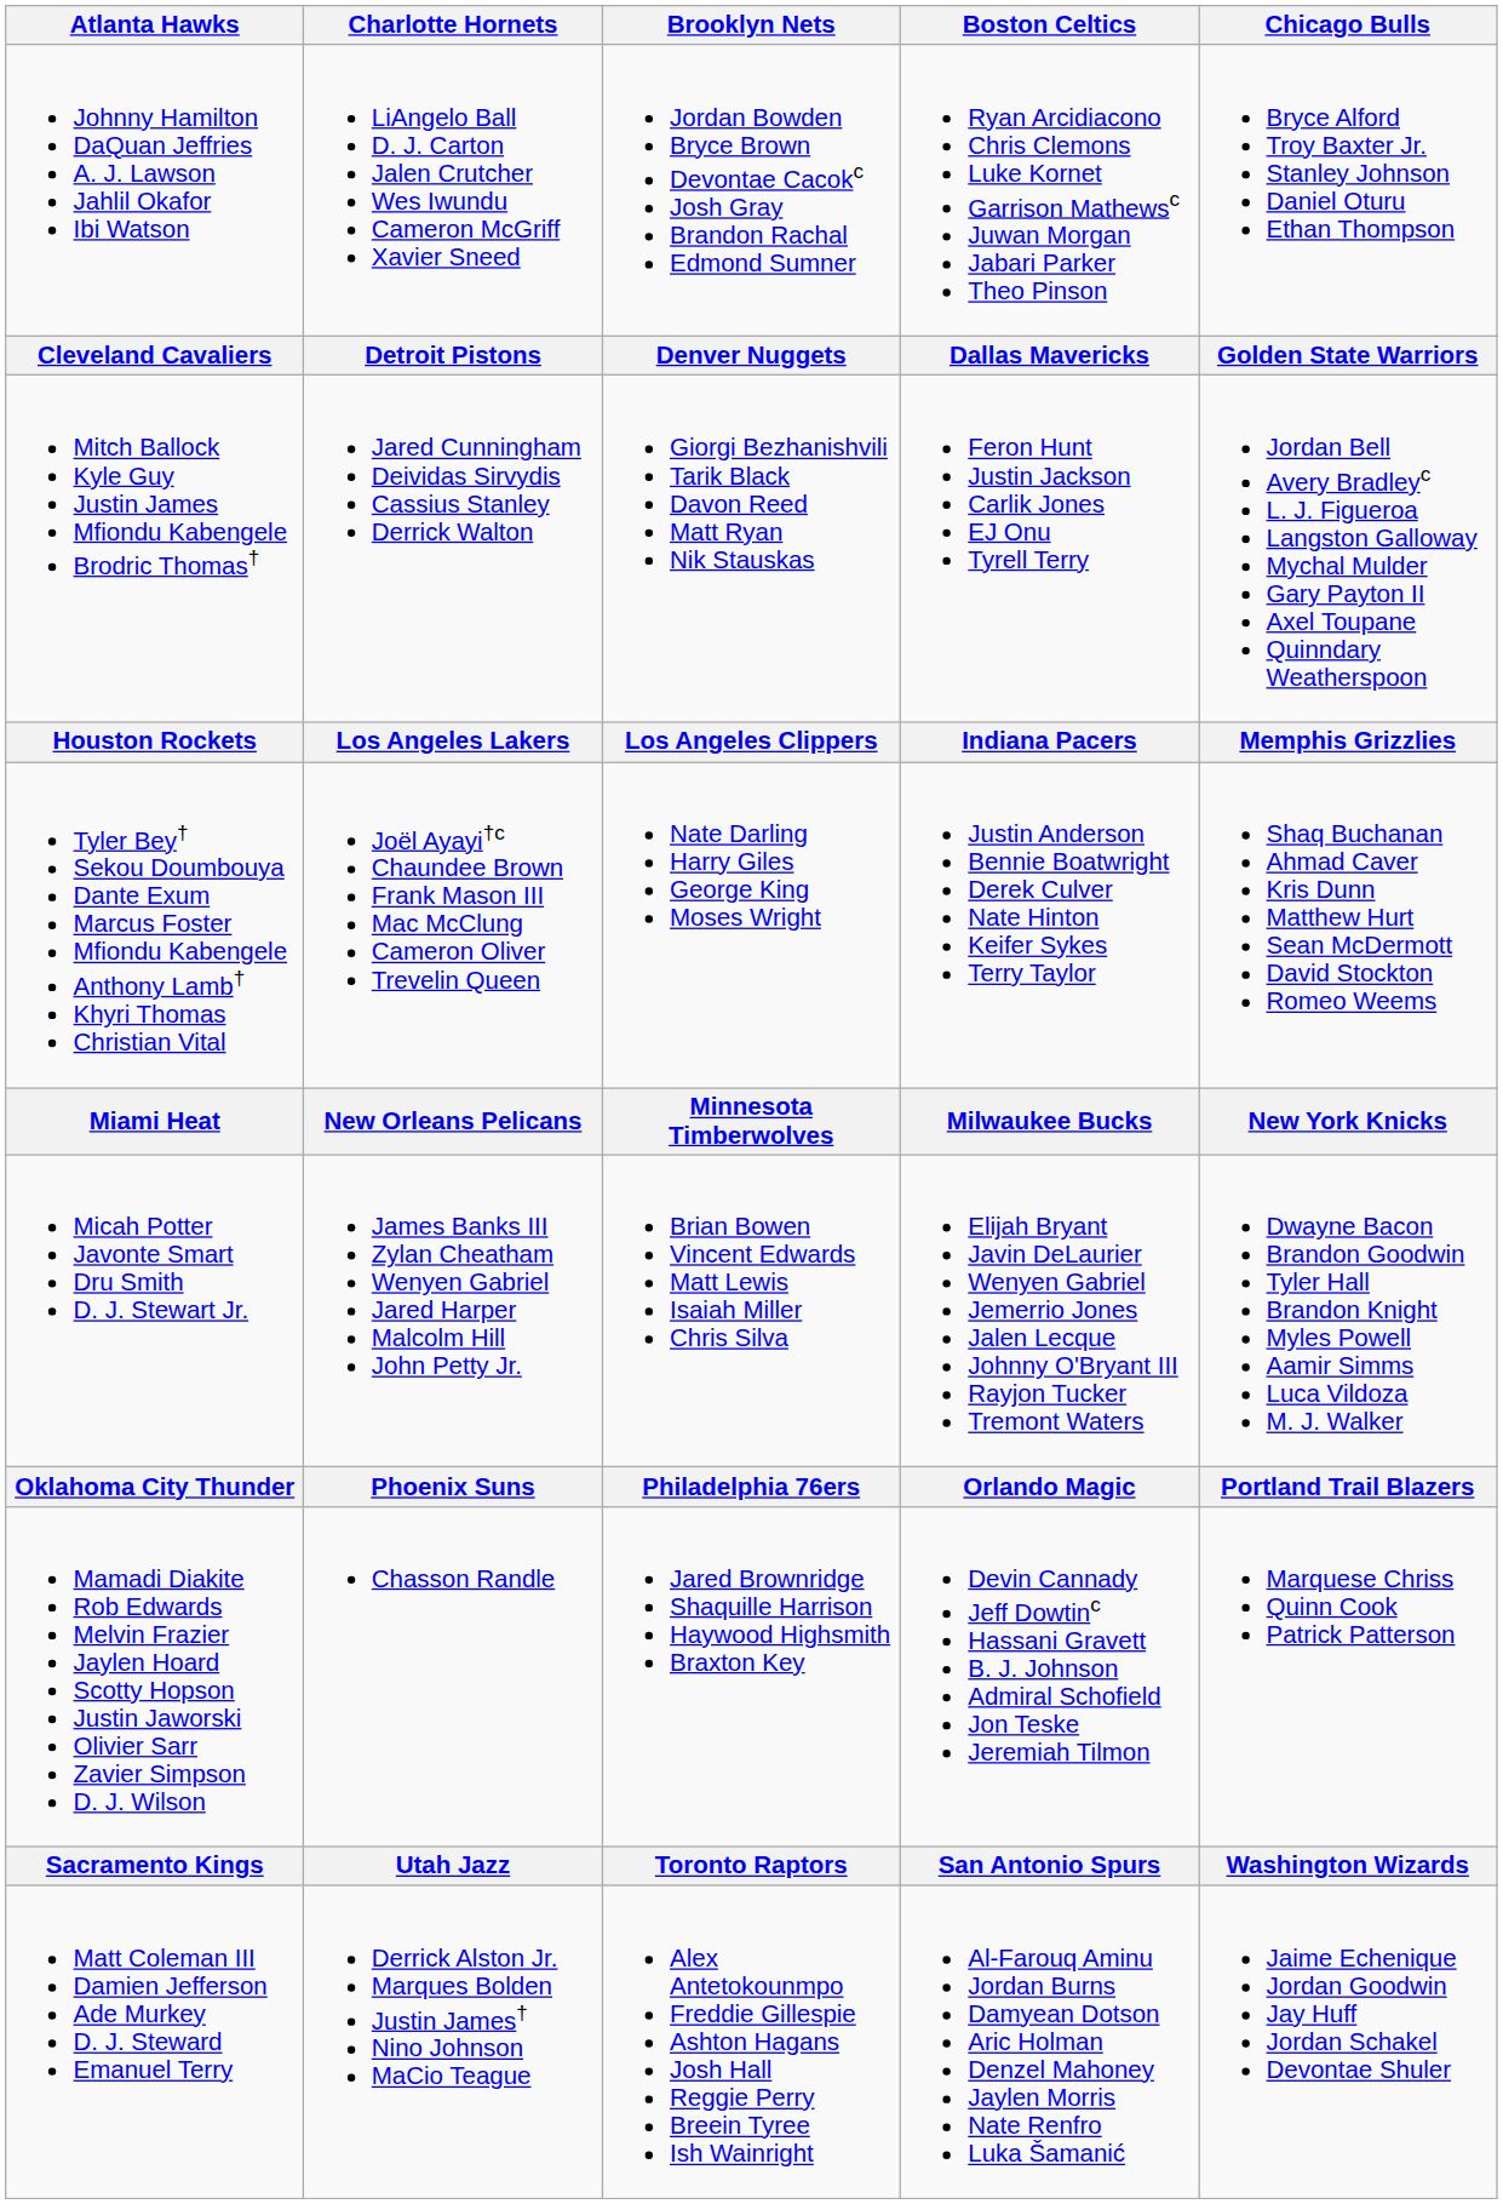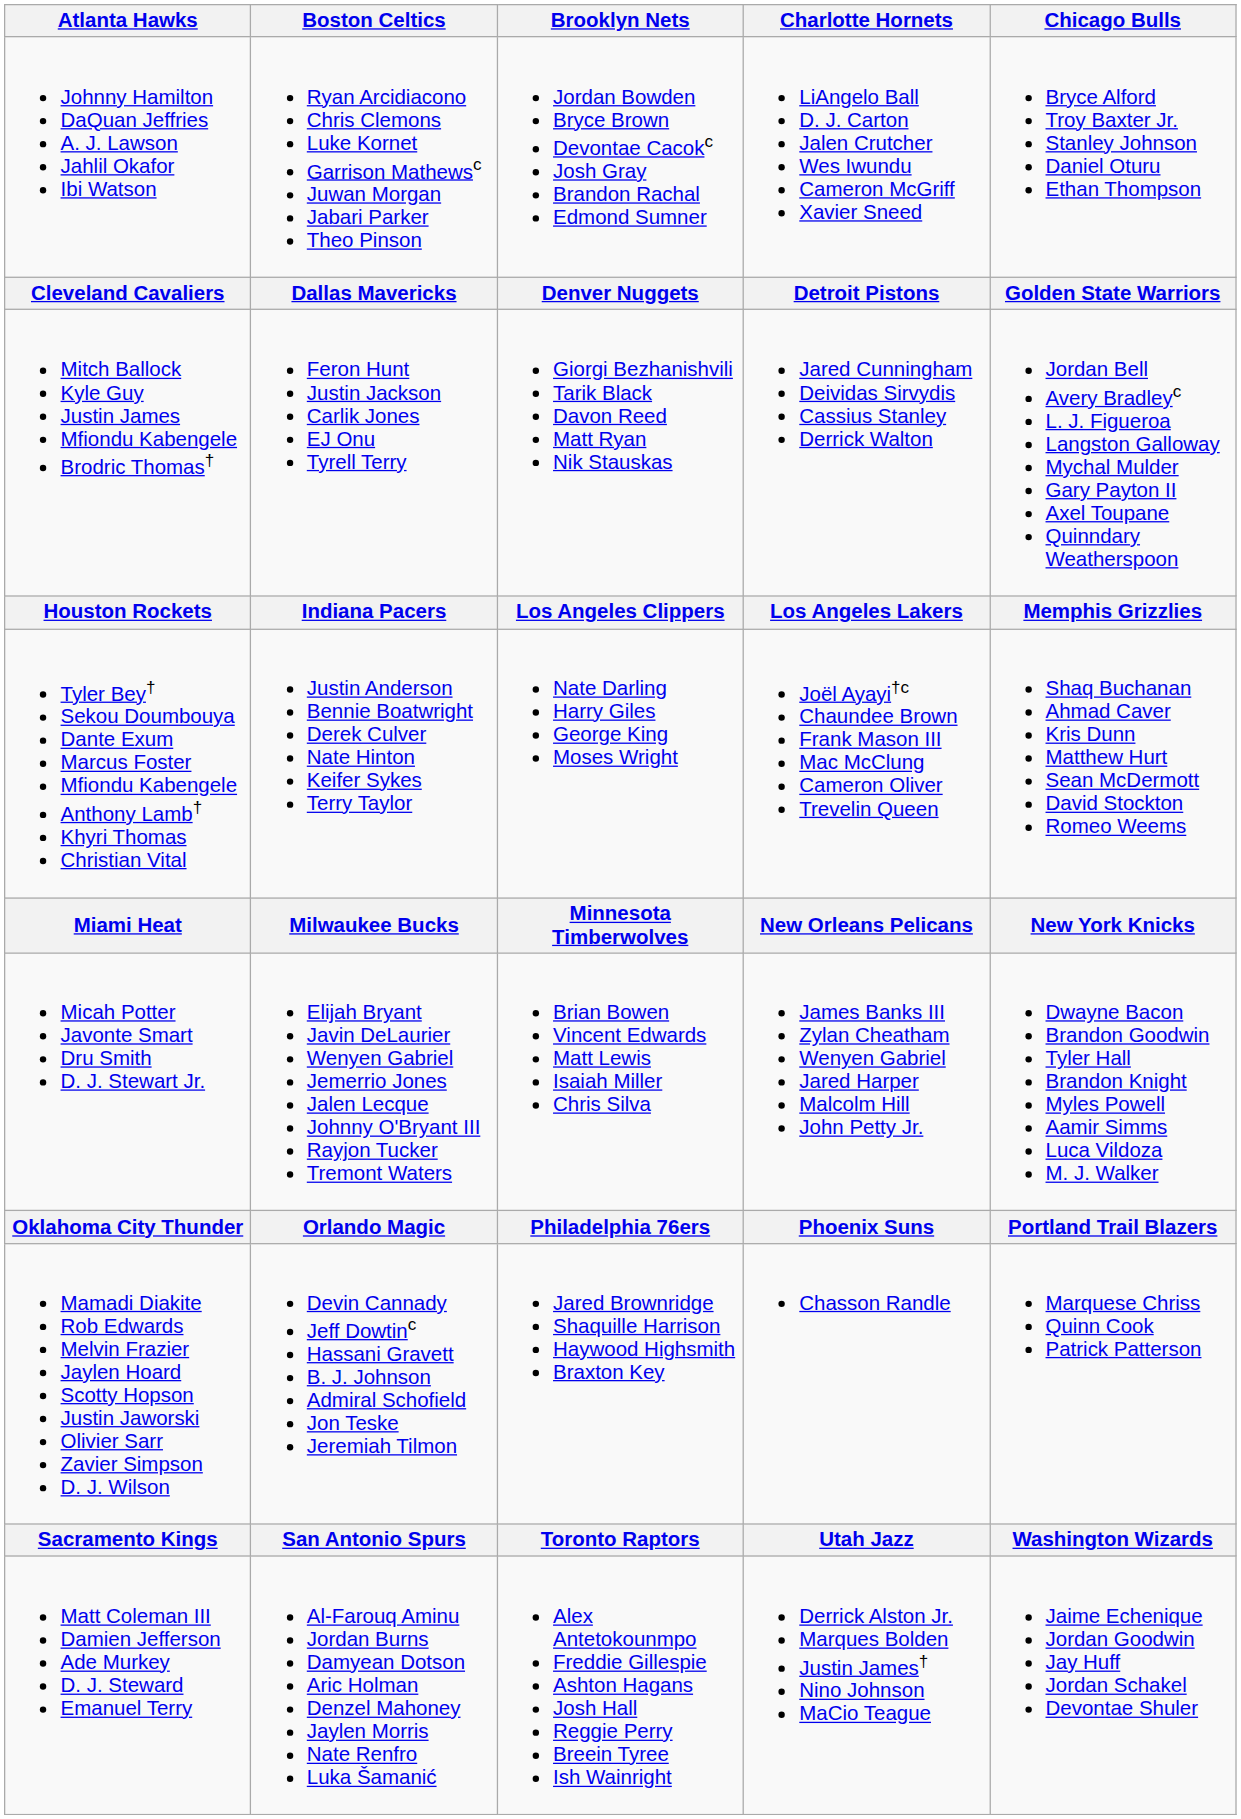 <table class="wikitable">
 <tr>
 <th style="width:185px"><a href='#'>Atlanta Hawks</a></th>
+<th style="width:185px"><a href='#'>Boston Celtics</a></th>
+<th style="width:185px"><a href='#'>Brooklyn Nets</a></th>
 <th style="width:185px"><a href='#'>Charlotte Hornets</a></th>
-<th style="width:185px"><a href='#'>Brooklyn Nets</a></th>
-<th style="width:185px"><a href='#'>Boston Celtics</a></th>
 <th style="width:185px"><a href='#'>Chicago Bulls</a></th>
 </tr>
 <tr>
 <td valign=top><br><ul><li><a href='#'>Johnny Hamilton</a></li><li><a href='#'>DaQuan Jeffries</a></li><li><a href='#'>A. J. Lawson</a></li><li><a href='#'>Jahlil Okafor</a></li><li><a href='#'>Ibi Watson</a></li></ul></td>
+<td valign=top><br><ul><li><a href='#'>Ryan Arcidiacono</a></li><li><a href='#'>Chris Clemons</a></li><li><a href='#'>Luke Kornet</a></li><li><a href='#'>Garrison Mathews</a><sup>c</sup></li><li><a href='#'>Juwan Morgan</a></li><li><a href='#'>Jabari Parker</a></li><li><a href='#'>Theo Pinson</a></li></ul></td>
+<td valign=top><br><ul><li><a href='#'>Jordan Bowden</a></li><li><a href='#'>Bryce Brown</a></li><li><a href='#'>Devontae Cacok</a><sup>c</sup></li><li><a href='#'>Josh Gray</a></li><li><a href='#'>Brandon Rachal</a></li><li><a href='#'>Edmond Sumner</a></li></ul></td>
 <td valign=top><br><ul><li><a href='#'>LiAngelo Ball</a></li><li><a href='#'>D. J. Carton</a></li><li><a href='#'>Jalen Crutcher</a></li><li><a href='#'>Wes Iwundu</a></li><li><a href='#'>Cameron McGriff</a></li><li><a href='#'>Xavier Sneed</a></li></ul></td>
-<td valign=top><br><ul><li><a href='#'>Jordan Bowden</a></li><li><a href='#'>Bryce Brown</a></li><li><a href='#'>Devontae Cacok</a><sup>c</sup></li><li><a href='#'>Josh Gray</a></li><li><a href='#'>Brandon Rachal</a></li><li><a href='#'>Edmond Sumner</a></li></ul></td>
-<td valign=top><br><ul><li><a href='#'>Ryan Arcidiacono</a></li><li><a href='#'>Chris Clemons</a></li><li><a href='#'>Luke Kornet</a></li><li><a href='#'>Garrison Mathews</a><sup>c</sup></li><li><a href='#'>Juwan Morgan</a></li><li><a href='#'>Jabari Parker</a></li><li><a href='#'>Theo Pinson</a></li></ul></td>
 <td valign=top><br><ul><li><a href='#'>Bryce Alford</a></li><li><a href='#'>Troy Baxter Jr.</a></li><li><a href='#'>Stanley Johnson</a></li><li><a href='#'>Daniel Oturu</a></li><li><a href='#'>Ethan Thompson</a></li></ul></td>
 </tr>
 <tr>
 <th style="width:185px"><a href='#'>Cleveland Cavaliers</a></th>
+<th style="width:185px"><a href='#'>Dallas Mavericks</a></th>
+<th style="width:185px"><a href='#'>Denver Nuggets</a></th>
 <th style="width:185px"><a href='#'>Detroit Pistons</a></th>
-<th style="width:185px"><a href='#'>Denver Nuggets</a></th>
-<th style="width:185px"><a href='#'>Dallas Mavericks</a></th>
 <th style="width:185px"><a href='#'>Golden State Warriors</a></th>
 </tr>
 <tr>
 <td valign=top><br><ul><li><a href='#'>Mitch Ballock</a></li><li><a href='#'>Kyle Guy</a></li><li><a href='#'>Justin James</a></li><li><a href='#'>Mfiondu Kabengele</a></li><li><a href='#'>Brodric Thomas</a><sup>†</sup></li></ul></td>
+<td valign=top><br><ul><li><a href='#'>Feron Hunt</a></li><li><a href='#'>Justin Jackson</a></li><li><a href='#'>Carlik Jones</a></li><li><a href='#'>EJ Onu</a></li><li><a href='#'>Tyrell Terry</a></li></ul></td>
+<td valign=top><br><ul><li><a href='#'>Giorgi Bezhanishvili</a></li><li><a href='#'>Tarik Black</a></li><li><a href='#'>Davon Reed</a></li><li><a href='#'>Matt Ryan</a></li><li><a href='#'>Nik Stauskas</a></li></ul></td>
 <td valign=top><br><ul><li><a href='#'>Jared Cunningham</a></li><li><a href='#'>Deividas Sirvydis</a></li><li><a href='#'>Cassius Stanley</a></li><li><a href='#'>Derrick Walton</a></li></ul></td>
-<td valign=top><br><ul><li><a href='#'>Giorgi Bezhanishvili</a></li><li><a href='#'>Tarik Black</a></li><li><a href='#'>Davon Reed</a></li><li><a href='#'>Matt Ryan</a></li><li><a href='#'>Nik Stauskas</a></li></ul></td>
-<td valign=top><br><ul><li><a href='#'>Feron Hunt</a></li><li><a href='#'>Justin Jackson</a></li><li><a href='#'>Carlik Jones</a></li><li><a href='#'>EJ Onu</a></li><li><a href='#'>Tyrell Terry</a></li></ul></td>
 <td valign=top><br><ul><li><a href='#'>Jordan Bell</a></li><li><a href='#'>Avery Bradley</a><sup>c</sup></li><li><a href='#'>L. J. Figueroa</a></li><li><a href='#'>Langston Galloway</a></li><li><a href='#'>Mychal Mulder</a></li><li><a href='#'>Gary Payton II</a></li><li><a href='#'>Axel Toupane</a></li><li><a href='#'>Quinndary Weatherspoon</a></li></ul></td>
 </tr>
 <tr>
 <th style="width:185px"><a href='#'>Houston Rockets</a></th>
+<th style="width:185px"><a href='#'>Indiana Pacers</a></th>
+<th style="width:185px"><a href='#'>Los Angeles Clippers</a></th>
 <th style="width:185px"><a href='#'>Los Angeles Lakers</a></th>
-<th style="width:185px"><a href='#'>Los Angeles Clippers</a></th>
-<th style="width:185px"><a href='#'>Indiana Pacers</a></th>
 <th style="width:185px"><a href='#'>Memphis Grizzlies</a></th>
 </tr>
 <tr>
 <td valign=top><br><ul><li><a href='#'>Tyler Bey</a><sup>†</sup></li><li><a href='#'>Sekou Doumbouya</a></li><li><a href='#'>Dante Exum</a></li><li><a href='#'>Marcus Foster</a></li><li><a href='#'>Mfiondu Kabengele</a></li><li><a href='#'>Anthony Lamb</a><sup>†</sup></li><li><a href='#'>Khyri Thomas</a></li><li><a href='#'>Christian Vital</a></li></ul></td>
+<td valign=top><br><ul><li><a href='#'>Justin Anderson</a></li><li><a href='#'>Bennie Boatwright</a></li><li><a href='#'>Derek Culver</a></li><li><a href='#'>Nate Hinton</a></li><li><a href='#'>Keifer Sykes</a></li><li><a href='#'>Terry Taylor</a></li></ul></td>
+<td valign=top><br><ul><li><a href='#'>Nate Darling</a></li><li><a href='#'>Harry Giles</a></li><li><a href='#'>George King</a></li><li><a href='#'>Moses Wright</a></li></ul></td>
 <td valign=top><br><ul><li><a href='#'>Joël Ayayi</a><sup>†c</sup></li><li><a href='#'>Chaundee Brown</a></li><li><a href='#'>Frank Mason III</a></li><li><a href='#'>Mac McClung</a></li><li><a href='#'>Cameron Oliver</a></li><li><a href='#'>Trevelin Queen</a></li></ul></td>
-<td valign=top><br><ul><li><a href='#'>Nate Darling</a></li><li><a href='#'>Harry Giles</a></li><li><a href='#'>George King</a></li><li><a href='#'>Moses Wright</a></li></ul></td>
-<td valign=top><br><ul><li><a href='#'>Justin Anderson</a></li><li><a href='#'>Bennie Boatwright</a></li><li><a href='#'>Derek Culver</a></li><li><a href='#'>Nate Hinton</a></li><li><a href='#'>Keifer Sykes</a></li><li><a href='#'>Terry Taylor</a></li></ul></td>
 <td valign=top><br><ul><li><a href='#'>Shaq Buchanan</a></li><li><a href='#'>Ahmad Caver</a></li><li><a href='#'>Kris Dunn</a></li><li><a href='#'>Matthew Hurt</a></li><li><a href='#'>Sean McDermott</a></li><li><a href='#'>David Stockton</a></li><li><a href='#'>Romeo Weems</a></li></ul></td>
 </tr>
 <tr>
 <th style="width:185px"><a href='#'>Miami Heat</a></th>
+<th style="width:185px"><a href='#'>Milwaukee Bucks</a></th>
+<th style="width:185px"><a href='#'>Minnesota Timberwolves</a></th>
 <th style="width:185px"><a href='#'>New Orleans Pelicans</a></th>
-<th style="width:185px"><a href='#'>Minnesota Timberwolves</a></th>
-<th style="width:185px"><a href='#'>Milwaukee Bucks</a></th>
 <th style="width:185px"><a href='#'>New York Knicks</a></th>
 </tr>
 <tr>
 <td valign=top><br><ul><li><a href='#'>Micah Potter</a></li><li><a href='#'>Javonte Smart</a></li><li><a href='#'>Dru Smith</a></li><li><a href='#'>D. J. Stewart Jr.</a></li></ul></td>
+<td valign=top><br><ul><li><a href='#'>Elijah Bryant</a></li><li><a href='#'>Javin DeLaurier</a></li><li><a href='#'>Wenyen Gabriel</a></li><li><a href='#'>Jemerrio Jones</a></li><li><a href='#'>Jalen Lecque</a></li><li><a href='#'>Johnny O'Bryant III</a></li><li><a href='#'>Rayjon Tucker</a></li><li><a href='#'>Tremont Waters</a></li></ul></td>
+<td valign=top><br><ul><li><a href='#'>Brian Bowen</a></li><li><a href='#'>Vincent Edwards</a></li><li><a href='#'>Matt Lewis</a></li><li><a href='#'>Isaiah Miller</a></li><li><a href='#'>Chris Silva</a></li></ul></td>
 <td valign=top><br><ul><li><a href='#'>James Banks III</a></li><li><a href='#'>Zylan Cheatham</a></li><li><a href='#'>Wenyen Gabriel</a></li><li><a href='#'>Jared Harper</a></li><li><a href='#'>Malcolm Hill</a></li><li><a href='#'>John Petty Jr.</a></li></ul></td>
-<td valign=top><br><ul><li><a href='#'>Brian Bowen</a></li><li><a href='#'>Vincent Edwards</a></li><li><a href='#'>Matt Lewis</a></li><li><a href='#'>Isaiah Miller</a></li><li><a href='#'>Chris Silva</a></li></ul></td>
-<td valign=top><br><ul><li><a href='#'>Elijah Bryant</a></li><li><a href='#'>Javin DeLaurier</a></li><li><a href='#'>Wenyen Gabriel</a></li><li><a href='#'>Jemerrio Jones</a></li><li><a href='#'>Jalen Lecque</a></li><li><a href='#'>Johnny O'Bryant III</a></li><li><a href='#'>Rayjon Tucker</a></li><li><a href='#'>Tremont Waters</a></li></ul></td>
 <td valign=top><br><ul><li><a href='#'>Dwayne Bacon</a></li><li><a href='#'>Brandon Goodwin</a></li><li><a href='#'>Tyler Hall</a></li><li><a href='#'>Brandon Knight</a></li><li><a href='#'>Myles Powell</a></li><li><a href='#'>Aamir Simms</a></li><li><a href='#'>Luca Vildoza</a></li><li><a href='#'>M. J. Walker</a></li></ul></td>
 </tr>
 <tr>
 <th style="width:185px"><a href='#'>Oklahoma City Thunder</a></th>
+<th style="width:185px"><a href='#'>Orlando Magic</a></th>
+<th style="width:185px"><a href='#'>Philadelphia 76ers</a></th>
 <th style="width:185px"><a href='#'>Phoenix Suns</a></th>
-<th style="width:185px"><a href='#'>Philadelphia 76ers</a></th>
-<th style="width:185px"><a href='#'>Orlando Magic</a></th>
 <th style="width:185px"><a href='#'>Portland Trail Blazers</a></th>
 </tr>
 <tr>
 <td valign=top><br><ul><li><a href='#'>Mamadi Diakite</a></li><li><a href='#'>Rob Edwards</a></li><li><a href='#'>Melvin Frazier</a></li><li><a href='#'>Jaylen Hoard</a></li><li><a href='#'>Scotty Hopson</a></li><li><a href='#'>Justin Jaworski</a></li><li><a href='#'>Olivier Sarr</a></li><li><a href='#'>Zavier Simpson</a></li><li><a href='#'>D. J. Wilson</a></li></ul></td>
+<td valign=top><br><ul><li><a href='#'>Devin Cannady</a></li><li><a href='#'>Jeff Dowtin</a><sup>c</sup></li><li><a href='#'>Hassani Gravett</a></li><li><a href='#'>B. J. Johnson</a></li><li><a href='#'>Admiral Schofield</a></li><li><a href='#'>Jon Teske</a></li><li><a href='#'>Jeremiah Tilmon</a></li></ul></td>
+<td valign=top><br><ul><li><a href='#'>Jared Brownridge</a></li><li><a href='#'>Shaquille Harrison</a></li><li><a href='#'>Haywood Highsmith</a></li><li><a href='#'>Braxton Key</a></li></ul></td>
 <td valign=top><br><ul><li><a href='#'>Chasson Randle</a></li></ul></td>
-<td valign=top><br><ul><li><a href='#'>Jared Brownridge</a></li><li><a href='#'>Shaquille Harrison</a></li><li><a href='#'>Haywood Highsmith</a></li><li><a href='#'>Braxton Key</a></li></ul></td>
-<td valign=top><br><ul><li><a href='#'>Devin Cannady</a></li><li><a href='#'>Jeff Dowtin</a><sup>c</sup></li><li><a href='#'>Hassani Gravett</a></li><li><a href='#'>B. J. Johnson</a></li><li><a href='#'>Admiral Schofield</a></li><li><a href='#'>Jon Teske</a></li><li><a href='#'>Jeremiah Tilmon</a></li></ul></td>
 <td valign=top><br><ul><li><a href='#'>Marquese Chriss</a></li><li><a href='#'>Quinn Cook</a></li><li><a href='#'>Patrick Patterson</a></li></ul></td>
 </tr>
 <tr>
 <th style="width:185px"><a href='#'>Sacramento Kings</a></th>
+<th style="width:185px"><a href='#'>San Antonio Spurs</a></th>
+<th style="width:185px"><a href='#'>Toronto Raptors</a></th>
 <th style="width:185px"><a href='#'>Utah Jazz</a></th>
-<th style="width:185px"><a href='#'>Toronto Raptors</a></th>
-<th style="width:185px"><a href='#'>San Antonio Spurs</a></th>
 <th style="width:185px"><a href='#'>Washington Wizards</a></th>
 </tr>
 <tr>
 <td valign=top><br><ul><li><a href='#'>Matt Coleman III</a></li><li><a href='#'>Damien Jefferson</a></li><li><a href='#'>Ade Murkey</a></li><li><a href='#'>D. J. Steward</a></li><li><a href='#'>Emanuel Terry</a></li></ul></td>
+<td valign=top><br><ul><li><a href='#'>Al-Farouq Aminu</a></li><li><a href='#'>Jordan Burns</a></li><li><a href='#'>Damyean Dotson</a></li><li><a href='#'>Aric Holman</a></li><li><a href='#'>Denzel Mahoney</a></li><li><a href='#'>Jaylen Morris</a></li><li><a href='#'>Nate Renfro</a></li><li><a href='#'>Luka Šamanić</a></li></ul></td>
+<td valign=top><br><ul><li><a href='#'>Alex Antetokounmpo</a></li><li><a href='#'>Freddie Gillespie</a></li><li><a href='#'>Ashton Hagans</a></li><li><a href='#'>Josh Hall</a></li><li><a href='#'>Reggie Perry</a></li><li><a href='#'>Breein Tyree</a></li><li><a href='#'>Ish Wainright</a></li></ul></td>
 <td valign=top><br><ul><li><a href='#'>Derrick Alston Jr.</a></li><li><a href='#'>Marques Bolden</a></li><li><a href='#'>Justin James</a><sup>†</sup></li><li><a href='#'>Nino Johnson</a></li><li><a href='#'>MaCio Teague</a></li></ul></td>
-<td valign=top><br><ul><li><a href='#'>Alex Antetokounmpo</a></li><li><a href='#'>Freddie Gillespie</a></li><li><a href='#'>Ashton Hagans</a></li><li><a href='#'>Josh Hall</a></li><li><a href='#'>Reggie Perry</a></li><li><a href='#'>Breein Tyree</a></li><li><a href='#'>Ish Wainright</a></li></ul></td>
-<td valign=top><br><ul><li><a href='#'>Al-Farouq Aminu</a></li><li><a href='#'>Jordan Burns</a></li><li><a href='#'>Damyean Dotson</a></li><li><a href='#'>Aric Holman</a></li><li><a href='#'>Denzel Mahoney</a></li><li><a href='#'>Jaylen Morris</a></li><li><a href='#'>Nate Renfro</a></li><li><a href='#'>Luka Šamanić</a></li></ul></td>
 <td valign=top><br><ul><li><a href='#'>Jaime Echenique</a></li><li><a href='#'>Jordan Goodwin</a></li><li><a href='#'>Jay Huff</a></li><li><a href='#'>Jordan Schakel</a></li><li><a href='#'>Devontae Shuler</a></li></ul></td>
 </tr>
 </table>
